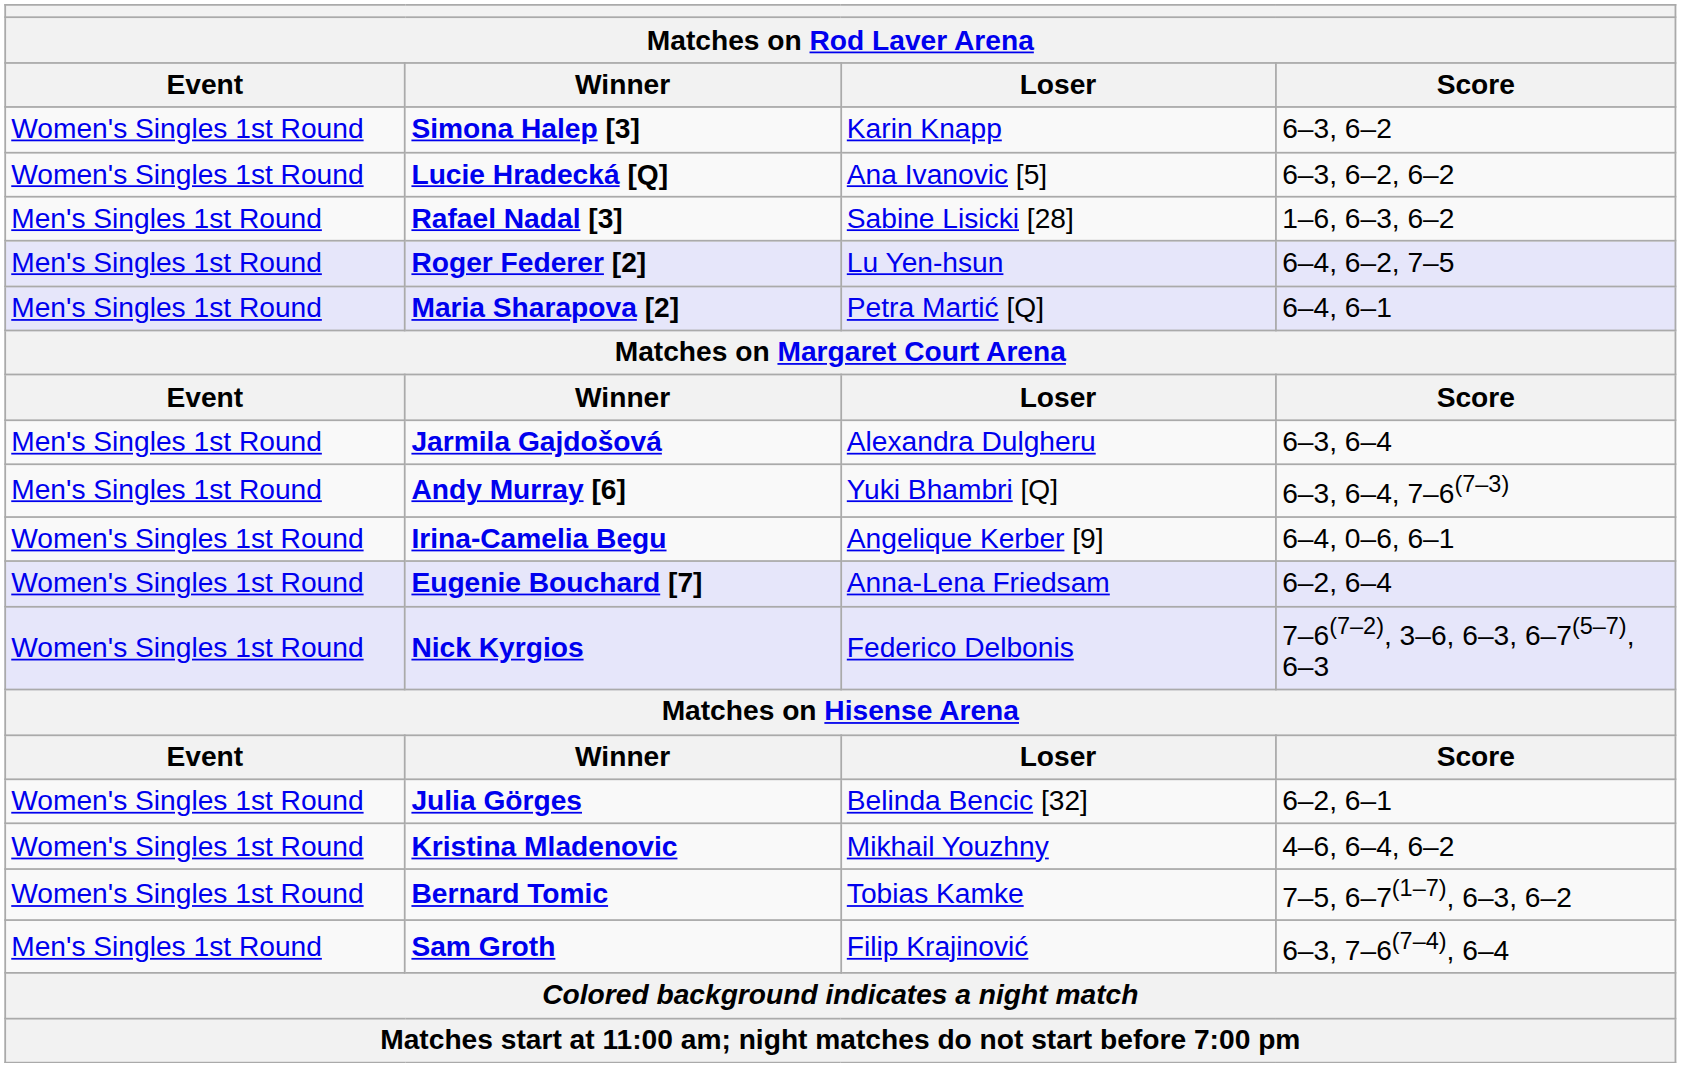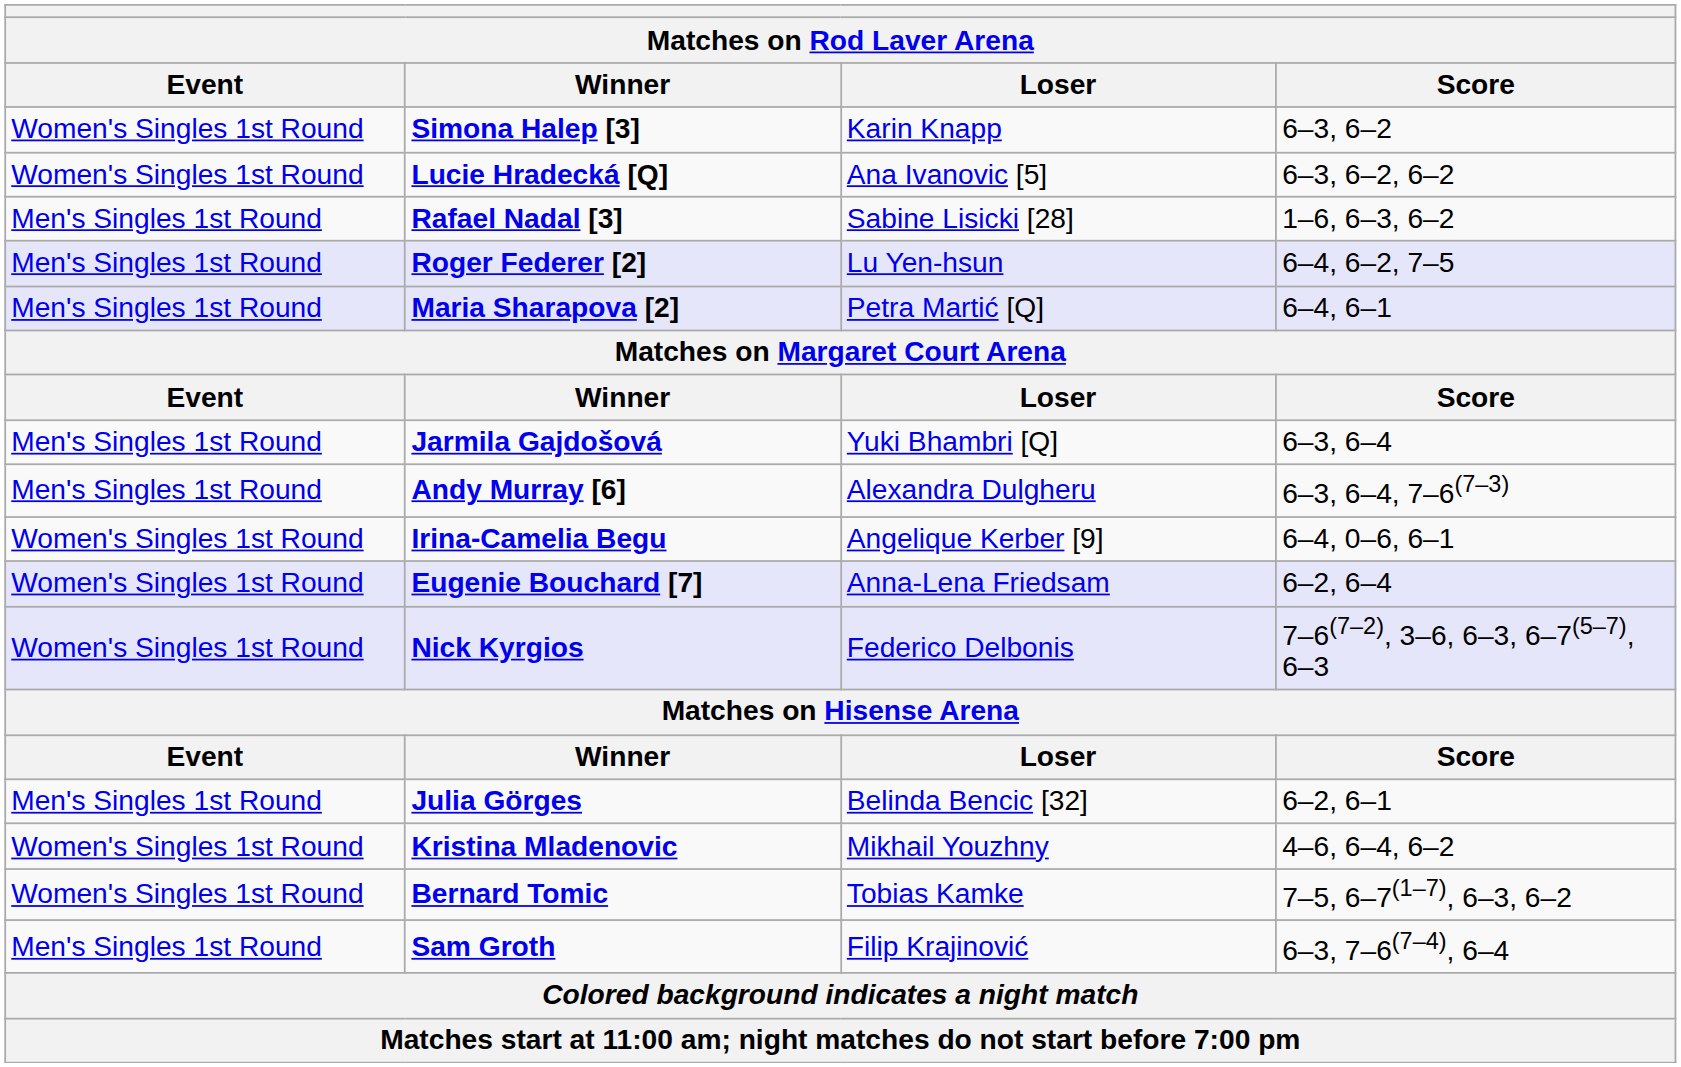 <table class="wikitable collapsible uncollapsed" style="margin:1em auto;">
 <tr>
 <th colspan=4></th>
 </tr>
 <tr>
 <th colspan=4><strong>Matches on <a href='#'>Rod Laver Arena</a></strong></th>
 </tr>
 <tr>
 <th style="width:220px;">Event</th>
 <th style="width:240px;">Winner</th>
 <th style="width:240px;">Loser</th>
 <th style="width:220px;">Score</th>
 </tr>
 <tr>
 <td><a href='#'>Women's Singles 1st Round</a></td>
 <td><strong> <a href='#'>Simona Halep</a> [3]</strong></td>
 <td> <a href='#'>Karin Knapp</a></td>
 <td>6–3, 6–2</td>
 </tr>
 <tr>
 <td><a href='#'>Women's Singles 1st Round</a></td>
 <td><strong> <a href='#'>Lucie Hradecká</a> [Q]</strong></td>
 <td> <a href='#'>Ana Ivanovic</a> [5]</td>
 <td>6–3, 6–2, 6–2</td>
 </tr>
 <tr>
 <td><a href='#'>Men's Singles 1st Round</a></td>
 <td><strong> <a href='#'>Rafael Nadal</a> [3]</strong></td>
 <td> <a href='#'>Sabine Lisicki</a> [28]</td>
 <td>1–6, 6–3, 6–2</td>
 </tr>
 <tr bgcolor=lavender>
 <td><a href='#'>Men's Singles 1st Round</a></td>
 <td><strong> <a href='#'>Roger Federer</a> [2]</strong></td>
 <td> <a href='#'>Lu Yen-hsun</a></td>
 <td>6–4, 6–2, 7–5</td>
 </tr>
 <tr bgcolor=lavender>
 <td><a href='#'>Men's Singles 1st Round</a></td>
 <td><strong> <a href='#'>Maria Sharapova</a> [2]</strong></td>
 <td> <a href='#'>Petra Martić</a> [Q]</td>
 <td>6–4, 6–1</td>
 </tr>
 <tr>
 <th colspan=4><strong>Matches on <a href='#'>Margaret Court Arena</a></strong></th>
 </tr>
 <tr>
 <th style="width:220px;">Event</th>
 <th style="width:240px;">Winner</th>
 <th style="width:240px;">Loser</th>
 <th style="width:220px;">Score</th>
 </tr>
 <tr>
 <td><a href='#'>Men's Singles 1st Round</a></td>
 <td> <strong><a href='#'>Jarmila Gajdošová</a></strong></td>
-<td> <a href='#'>Alexandra Dulgheru</a></td>
+<td> <a href='#'>Yuki Bhambri</a> [Q]</td>
 <td>6–3, 6–4</td>
 </tr>
 <tr>
 <td><a href='#'>Men's Singles 1st Round</a></td>
 <td><strong> <a href='#'>Andy Murray</a> [6]</strong></td>
-<td> <a href='#'>Yuki Bhambri</a> [Q]</td>
+<td> <a href='#'>Alexandra Dulgheru</a></td>
 <td>6–3, 6–4, 7–6<sup>(7–3)</sup></td>
 </tr>
 <tr>
 <td><a href='#'>Women's Singles 1st Round</a></td>
 <td><strong> <a href='#'>Irina-Camelia Begu</a></strong></td>
 <td> <a href='#'>Angelique Kerber</a> [9]</td>
 <td>6–4, 0–6, 6–1</td>
 </tr>
 <tr bgcolor=lavender>
 <td><a href='#'>Women's Singles 1st Round</a></td>
 <td><strong> <a href='#'>Eugenie Bouchard</a> [7]</strong></td>
 <td> <a href='#'>Anna-Lena Friedsam</a></td>
 <td>6–2, 6–4</td>
 </tr>
 <tr bgcolor=lavender>
 <td><a href='#'>Women's Singles 1st Round</a></td>
 <td><strong> <a href='#'>Nick Kyrgios</a></strong></td>
 <td> <a href='#'>Federico Delbonis</a></td>
 <td>7–6<sup>(7–2)</sup>, 3–6, 6–3, 6–7<sup>(5–7)</sup>, 6–3</td>
 </tr>
 <tr>
 <th colspan=4><strong>Matches on <a href='#'>Hisense Arena</a></strong></th>
 </tr>
 <tr>
 <th style="width:220px;">Event</th>
 <th style="width:240px;">Winner</th>
 <th style="width:240px;">Loser</th>
 <th style="width:220px;">Score</th>
 </tr>
 <tr>
-<td><a href='#'>Women's Singles 1st Round</a></td>
+<td><a href='#'>Men's Singles 1st Round</a></td>
 <td><strong> <a href='#'>Julia Görges</a></strong></td>
 <td> <a href='#'>Belinda Bencic</a> [32]</td>
 <td>6–2, 6–1</td>
 </tr>
 <tr>
 <td><a href='#'>Women's Singles 1st Round</a></td>
 <td><strong> <a href='#'>Kristina Mladenovic</a></strong></td>
 <td> <a href='#'>Mikhail Youzhny</a></td>
 <td>4–6, 6–4, 6–2</td>
 </tr>
 <tr>
 <td><a href='#'>Women's Singles 1st Round</a></td>
 <td><strong> <a href='#'>Bernard Tomic</a></strong></td>
 <td> <a href='#'>Tobias Kamke</a></td>
 <td>7–5, 6–7<sup>(1–7)</sup>, 6–3, 6–2</td>
 </tr>
 <tr>
 <td><a href='#'>Men's Singles 1st Round</a></td>
 <td><strong> <a href='#'>Sam Groth</a></strong></td>
 <td> <a href='#'>Filip Krajinović</a></td>
 <td>6–3, 7–6<sup>(7–4)</sup>, 6–4</td>
 </tr>
 <tr>
 <th colspan=4><em>Colored background indicates a night match</em></th>
 </tr>
 <tr>
 <th colspan=4>Matches start at 11:00 am; night matches do not start before 7:00 pm</th>
 </tr>
 </table>
